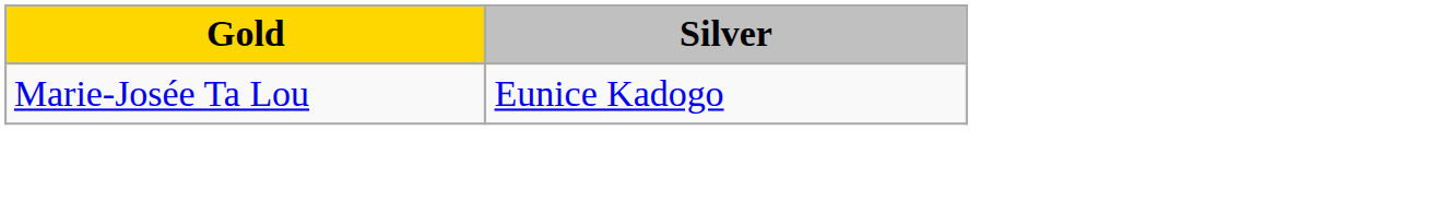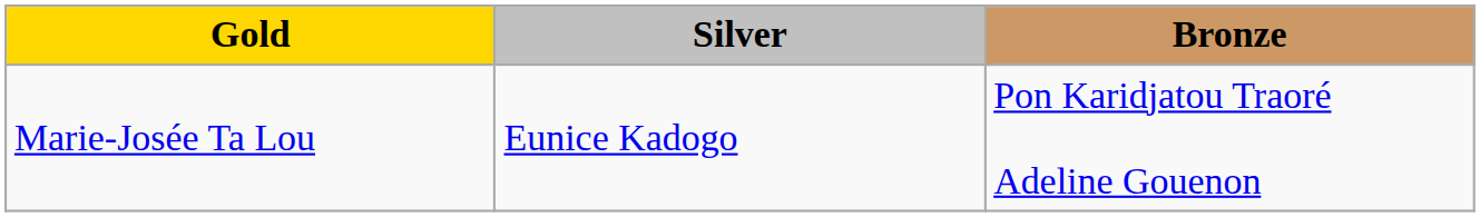 <table class="wikitable" style="text-align:left">
 <tr align="center">
 <td width=200 bgcolor=gold><strong>Gold</strong></td>
 <td width=200 bgcolor=silver><strong>Silver</strong></td>
+<td width=200 bgcolor=CC9966><strong>Bronze</strong></td>
 </tr>
 <tr>
 <td><a href='#'>Marie-Josée Ta Lou</a><br><em></em></td>
 <td><a href='#'>Eunice Kadogo</a><br><em></em></td>
+<td><a href='#'>Pon Karidjatou Traoré</a><br><em></em><br><a href='#'>Adeline Gouenon</a><br><em></em></td>
 </tr>
 </table>
